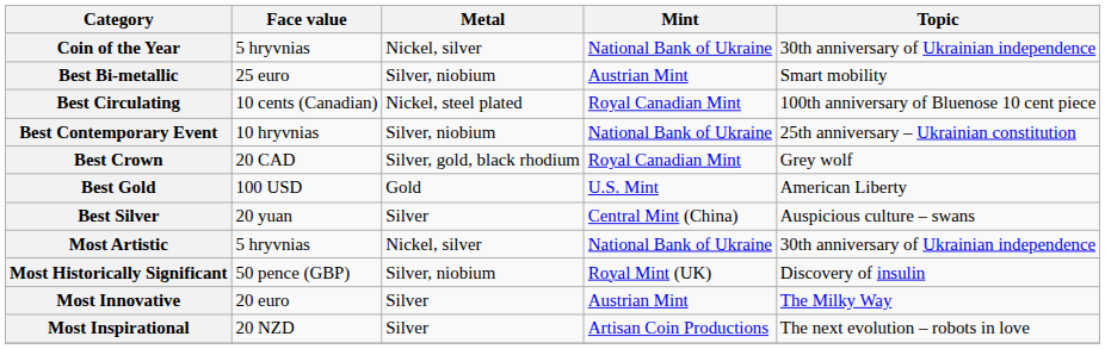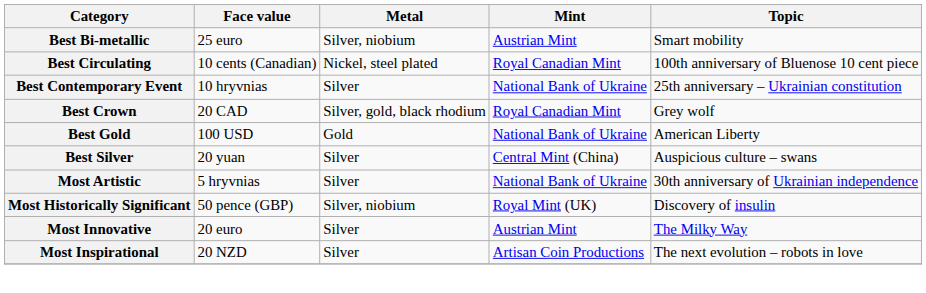 <table class="wikitable plainrowheaders">
 <tr>
 <th>Category</th>
 <th>Face value</th>
 <th>Metal</th>
 <th>Mint</th>
 <th>Topic</th>
-</tr>
-<tr>
-<th scope="row">Coin of the Year</th>
-<td>5 hryvnias</td>
-<td>Nickel, silver</td>
-<td><a href='#'>National Bank of Ukraine</a></td>
-<td>30th anniversary of <a href='#'>Ukrainian independence</a></td>
 </tr>
 <tr>
 <th scope="row">Best Bi-metallic</th>
 <td>25 euro</td>
 <td>Silver, niobium</td>
 <td><a href='#'>Austrian Mint</a></td>
 <td>Smart mobility</td>
 </tr>
 <tr>
 <th scope="row">Best Circulating</th>
 <td>10 cents (Canadian)</td>
 <td>Nickel, steel plated</td>
 <td><a href='#'>Royal Canadian Mint</a></td>
 <td>100th anniversary of Bluenose 10 cent piece</td>
 </tr>
 <tr>
 <th scope="row">Best Contemporary Event</th>
 <td>10 hryvnias</td>
-<td>Silver, niobium</td>
+<td>Silver</td>
 <td><a href='#'>National Bank of Ukraine</a></td>
 <td>25th anniversary – <a href='#'>Ukrainian constitution</a></td>
 </tr>
 <tr>
 <th scope="row">Best Crown</th>
 <td>20 CAD</td>
 <td>Silver, gold, black rhodium</td>
 <td><a href='#'>Royal Canadian Mint</a></td>
 <td>Grey wolf</td>
 </tr>
 <tr>
 <th scope="row">Best Gold</th>
 <td>100 USD</td>
 <td>Gold</td>
-<td><a href='#'>U.S. Mint</a></td>
+<td><a href='#'>National Bank of Ukraine</a></td>
 <td>American Liberty</td>
 </tr>
 <tr>
 <th scope="row">Best Silver</th>
 <td>20 yuan</td>
 <td>Silver</td>
 <td><a href='#'>Central Mint</a> (China)</td>
 <td>Auspicious culture – swans</td>
 </tr>
 <tr>
 <th scope="row">Most Artistic</th>
 <td>5 hryvnias</td>
-<td>Nickel, silver</td>
+<td>Silver</td>
 <td><a href='#'>National Bank of Ukraine</a></td>
 <td>30th anniversary of <a href='#'>Ukrainian independence</a></td>
 </tr>
 <tr>
 <th scope="row">Most Historically Significant</th>
 <td>50 pence (GBP)</td>
 <td>Silver, niobium</td>
 <td><a href='#'>Royal Mint</a> (UK)</td>
 <td>Discovery of <a href='#'>insulin</a></td>
 </tr>
 <tr>
 <th scope="row">Most Innovative</th>
 <td>20 euro</td>
 <td>Silver</td>
 <td><a href='#'>Austrian Mint</a></td>
 <td><a href='#'>The Milky Way</a></td>
 </tr>
 <tr>
 <th scope="row">Most Inspirational</th>
 <td>20 NZD</td>
 <td>Silver</td>
 <td><a href='#'>Artisan Coin Productions</a></td>
 <td>The next evolution – robots in love</td>
 </tr>
 <tr>
 </tr>
 </table>
